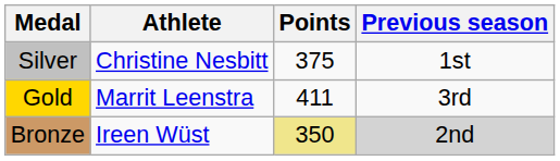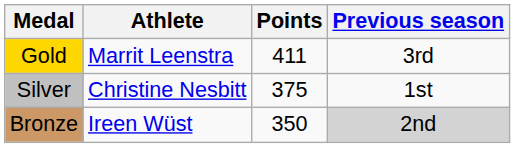 <table class="wikitable">
 <tr>
 <th><strong>Medal</strong></th>
 <th><strong>Athlete</strong></th>
 <th><strong>Points</strong></th>
 <th><strong><a href='#'>Previous season</a></strong></th>
 </tr>
 <tr align="center">
+<td bgcolor="gold">Gold</td>
+<td align="left"> <a href='#'>Marrit Leenstra</a></td>
+<td>411</td>
+<td>3rd</td>
+</tr>
+<tr align="center">
 <td bgcolor="silver">Silver</td>
 <td align="left"> <a href='#'>Christine Nesbitt</a></td>
 <td>375</td>
 <td>1st</td>
 </tr>
 <tr align="center">
-<td bgcolor="gold">Gold</td>
-<td align="left"> <a href='#'>Marrit Leenstra</a></td>
-<td>411</td>
-<td>3rd</td>
-</tr>
-<tr align="center">
 <td bgcolor="CC9966">Bronze</td>
 <td align="left"> <a href='#'>Ireen Wüst</a></td>
-<td style="background: khaki;">350</td>
+<td>350</td>
 <td style="background: lightgrey;">2nd</td>
 </tr>
 </table>
